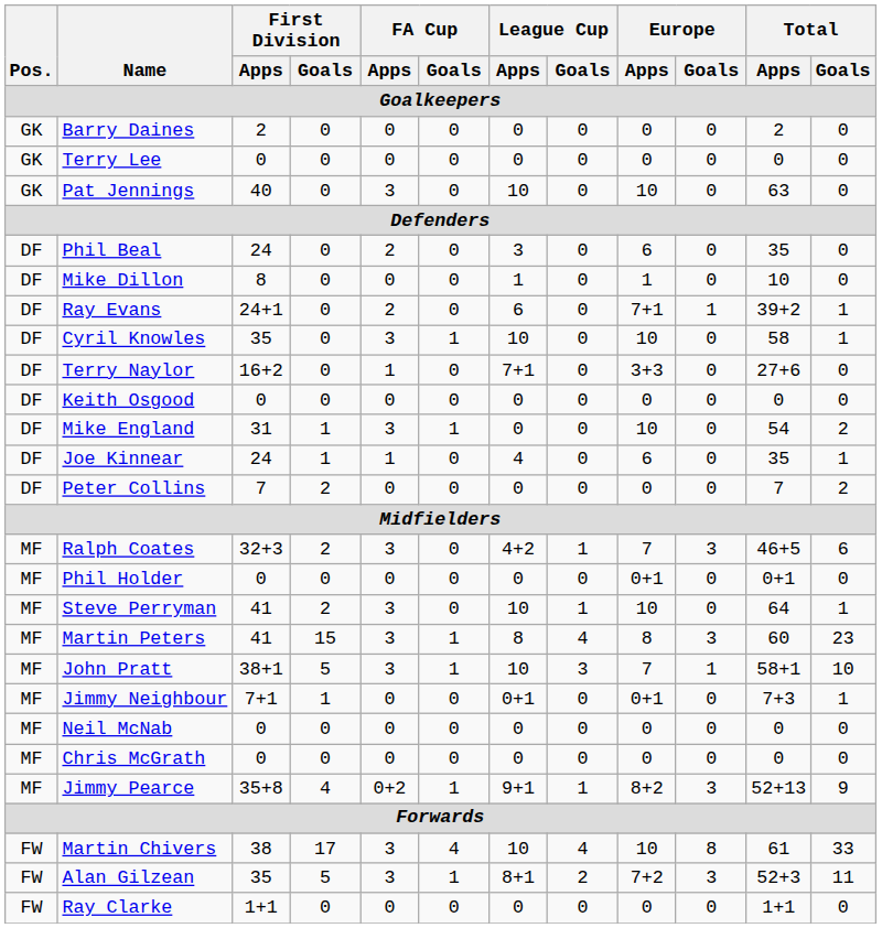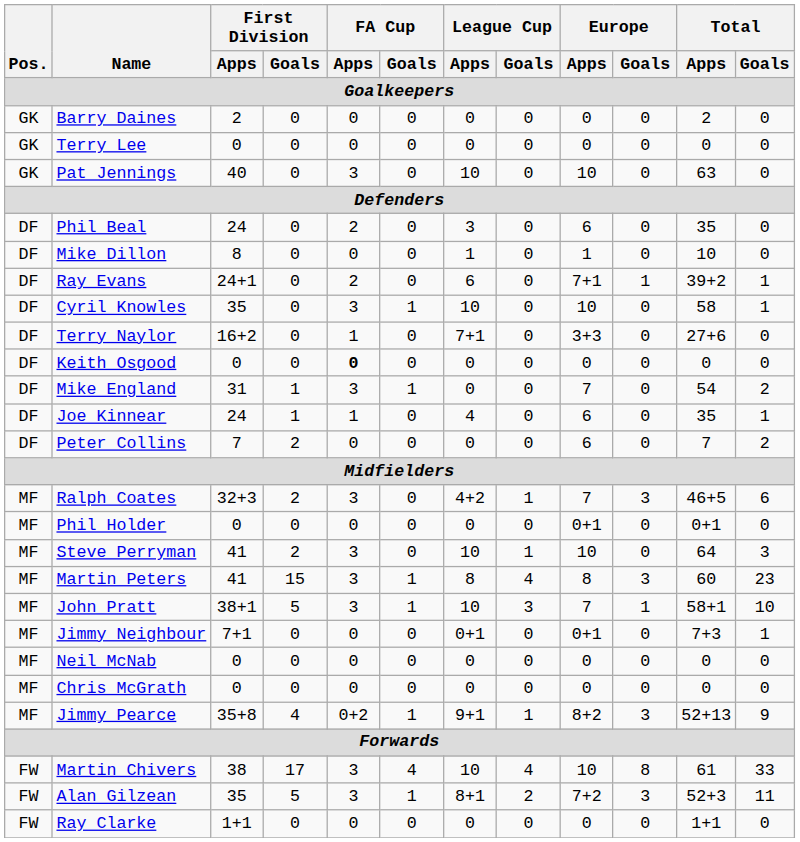 <table class="wikitable" style="text-align:center">
 <tr>
 <th rowspan="2" style="vertical-align:bottom;">Pos.</th>
 <th rowspan="2" style="vertical-align:bottom;">Name</th>
 <th colspan="2" style="width:85px;">First Division</th>
 <th colspan="2" style="width:85px;">FA Cup</th>
 <th colspan="2" style="width:85px;">League Cup</th>
 <th colspan="2" style="width:85px;">Europe</th>
 <th colspan="2" style="width:85px;">Total</th>
 </tr>
 <tr>
 <th>Apps</th>
 <th>Goals</th>
 <th>Apps</th>
 <th>Goals</th>
 <th>Apps</th>
 <th>Goals</th>
 <th>Apps</th>
 <th>Goals</th>
 <th>Apps</th>
 <th>Goals</th>
 </tr>
 <tr>
 <th colspan=14 style=background:#dcdcdc; text-align:center><em>Goalkeepers</em></th>
 </tr>
 <tr>
 <td>GK</td>
 <td align="left"> <a href='#'>Barry Daines</a></td>
 <td>2</td>
 <td>0</td>
 <td>0</td>
 <td>0</td>
 <td>0</td>
 <td>0</td>
 <td>0</td>
 <td>0</td>
 <td>2</td>
 <td>0</td>
 </tr>
 <tr>
 <td>GK</td>
 <td align="left"> <a href='#'>Terry Lee</a></td>
 <td>0</td>
 <td>0</td>
 <td>0</td>
 <td>0</td>
 <td>0</td>
 <td>0</td>
 <td>0</td>
 <td>0</td>
 <td>0</td>
 <td>0</td>
 </tr>
 <tr>
 <td>GK</td>
 <td align="left"> <a href='#'>Pat Jennings</a></td>
 <td>40</td>
 <td>0</td>
 <td>3</td>
 <td>0</td>
 <td>10</td>
 <td>0</td>
 <td>10</td>
 <td>0</td>
 <td>63</td>
 <td>0</td>
 </tr>
 <tr>
 <th colspan=14 style=background:#dcdcdc; text-align:center><em>Defenders</em></th>
 </tr>
 <tr>
 <td>DF</td>
 <td align="left"> <a href='#'>Phil Beal</a></td>
 <td>24</td>
 <td>0</td>
 <td>2</td>
 <td>0</td>
 <td>3</td>
 <td>0</td>
 <td>6</td>
 <td>0</td>
 <td>35</td>
 <td>0</td>
 </tr>
 <tr>
 <td>DF</td>
 <td align="left"> <a href='#'>Mike Dillon</a></td>
 <td>8</td>
 <td>0</td>
 <td>0</td>
 <td>0</td>
 <td>1</td>
 <td>0</td>
 <td>1</td>
 <td>0</td>
 <td>10</td>
 <td>0</td>
 </tr>
 <tr>
 <td>DF</td>
 <td align="left"> <a href='#'>Ray Evans</a></td>
 <td>24+1</td>
 <td>0</td>
 <td>2</td>
 <td>0</td>
 <td>6</td>
 <td>0</td>
 <td>7+1</td>
 <td>1</td>
 <td>39+2</td>
 <td>1</td>
 </tr>
 <tr>
 <td>DF</td>
 <td align="left"> <a href='#'>Cyril Knowles</a></td>
 <td>35</td>
 <td>0</td>
 <td>3</td>
 <td>1</td>
 <td>10</td>
 <td>0</td>
 <td>10</td>
 <td>0</td>
 <td>58</td>
 <td>1</td>
 </tr>
 <tr>
 <td>DF</td>
 <td align="left"> <a href='#'>Terry Naylor</a></td>
 <td>16+2</td>
 <td>0</td>
 <td>1</td>
 <td>0</td>
 <td>7+1</td>
 <td>0</td>
 <td>3+3</td>
 <td>0</td>
 <td>27+6</td>
 <td>0</td>
 </tr>
 <tr>
 <td>DF</td>
 <td align="left"> <a href='#'>Keith Osgood</a></td>
 <td>0</td>
 <td>0</td>
-<td>0</td>
+<td><strong>0</strong></td>
 <td>0</td>
 <td>0</td>
 <td>0</td>
 <td>0</td>
 <td>0</td>
 <td>0</td>
 <td>0</td>
 </tr>
 <tr>
 <td>DF</td>
 <td align="left"> <a href='#'>Mike England</a></td>
 <td>31</td>
 <td>1</td>
 <td>3</td>
 <td>1</td>
 <td>0</td>
 <td>0</td>
-<td>10</td>
+<td>7</td>
 <td>0</td>
 <td>54</td>
 <td>2</td>
 </tr>
 <tr>
 <td>DF</td>
 <td align="left"> <a href='#'>Joe Kinnear</a></td>
 <td>24</td>
 <td>1</td>
 <td>1</td>
 <td>0</td>
 <td>4</td>
 <td>0</td>
 <td>6</td>
 <td>0</td>
 <td>35</td>
 <td>1</td>
 </tr>
 <tr>
 <td>DF</td>
 <td align="left"> <a href='#'>Peter Collins</a></td>
 <td>7</td>
 <td>2</td>
 <td>0</td>
 <td>0</td>
 <td>0</td>
 <td>0</td>
-<td>0</td>
+<td>6</td>
 <td>0</td>
 <td>7</td>
 <td>2</td>
 </tr>
 <tr>
 <th colspan=14 style=background:#dcdcdc; text-align:center><em>Midfielders</em></th>
 </tr>
 <tr>
 <td>MF</td>
 <td align="left"> <a href='#'>Ralph Coates</a></td>
 <td>32+3</td>
 <td>2</td>
 <td>3</td>
 <td>0</td>
 <td>4+2</td>
 <td>1</td>
 <td>7</td>
 <td>3</td>
 <td>46+5</td>
 <td>6</td>
 </tr>
 <tr>
 <td>MF</td>
 <td align="left"> <a href='#'>Phil Holder</a></td>
 <td>0</td>
 <td>0</td>
 <td>0</td>
 <td>0</td>
 <td>0</td>
 <td>0</td>
 <td>0+1</td>
 <td>0</td>
 <td>0+1</td>
 <td>0</td>
 </tr>
 <tr>
 <td>MF</td>
 <td align="left"> <a href='#'>Steve Perryman</a></td>
 <td>41</td>
 <td>2</td>
 <td>3</td>
 <td>0</td>
 <td>10</td>
 <td>1</td>
 <td>10</td>
 <td>0</td>
 <td>64</td>
-<td>1</td>
+<td>3</td>
 </tr>
 <tr>
 <td>MF</td>
 <td align="left"> <a href='#'>Martin Peters</a></td>
 <td>41</td>
 <td>15</td>
 <td>3</td>
 <td>1</td>
 <td>8</td>
 <td>4</td>
 <td>8</td>
 <td>3</td>
 <td>60</td>
 <td>23</td>
 </tr>
 <tr>
 <td>MF</td>
 <td align="left"> <a href='#'>John Pratt</a></td>
 <td>38+1</td>
 <td>5</td>
 <td>3</td>
 <td>1</td>
 <td>10</td>
 <td>3</td>
 <td>7</td>
 <td>1</td>
 <td>58+1</td>
 <td>10</td>
 </tr>
 <tr>
 <td>MF</td>
 <td align="left"> <a href='#'>Jimmy Neighbour</a></td>
 <td>7+1</td>
-<td>1</td>
+<td>0</td>
 <td>0</td>
 <td>0</td>
 <td>0+1</td>
 <td>0</td>
 <td>0+1</td>
 <td>0</td>
 <td>7+3</td>
 <td>1</td>
 </tr>
 <tr>
 <td>MF</td>
 <td align="left"> <a href='#'>Neil McNab</a></td>
 <td>0</td>
 <td>0</td>
 <td>0</td>
 <td>0</td>
 <td>0</td>
 <td>0</td>
 <td>0</td>
 <td>0</td>
 <td>0</td>
 <td>0</td>
 </tr>
 <tr>
 <td>MF</td>
 <td align="left"> <a href='#'>Chris McGrath</a></td>
 <td>0</td>
 <td>0</td>
 <td>0</td>
 <td>0</td>
 <td>0</td>
 <td>0</td>
 <td>0</td>
 <td>0</td>
 <td>0</td>
 <td>0</td>
 </tr>
 <tr>
 <td>MF</td>
 <td align="left"> <a href='#'>Jimmy Pearce</a></td>
 <td>35+8</td>
 <td>4</td>
 <td>0+2</td>
 <td>1</td>
 <td>9+1</td>
 <td>1</td>
 <td>8+2</td>
 <td>3</td>
 <td>52+13</td>
 <td>9</td>
 </tr>
 <tr>
 <th colspan=14 style=background:#dcdcdc; text-align:center><em>Forwards</em></th>
 </tr>
 <tr>
 <td>FW</td>
 <td align="left"> <a href='#'>Martin Chivers</a></td>
 <td>38</td>
 <td>17</td>
 <td>3</td>
 <td>4</td>
 <td>10</td>
 <td>4</td>
 <td>10</td>
 <td>8</td>
 <td>61</td>
 <td>33</td>
 </tr>
 <tr>
 <td>FW</td>
 <td align="left"> <a href='#'>Alan Gilzean</a></td>
 <td>35</td>
 <td>5</td>
 <td>3</td>
 <td>1</td>
 <td>8+1</td>
 <td>2</td>
 <td>7+2</td>
 <td>3</td>
 <td>52+3</td>
 <td>11</td>
 </tr>
 <tr>
 <td>FW</td>
 <td align="left"> <a href='#'>Ray Clarke</a></td>
 <td>1+1</td>
 <td>0</td>
 <td>0</td>
 <td>0</td>
 <td>0</td>
 <td>0</td>
 <td>0</td>
 <td>0</td>
 <td>1+1</td>
 <td>0</td>
 </tr>
 </table>
